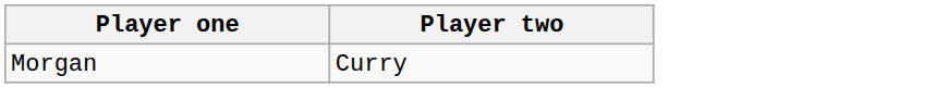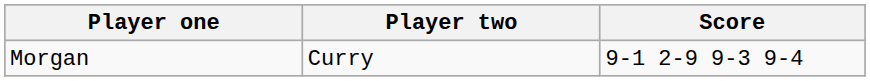 <table class="wikitable">
 <tr>
 <th width=170>Player one</th>
 <th width=170>Player two</th>
+<th width=150>Score</th>
 </tr>
 <tr>
 <td> Morgan</td>
 <td> Curry</td>
+<td>9-1 2-9 9-3 9-4</td>
 </tr>
 </table>
